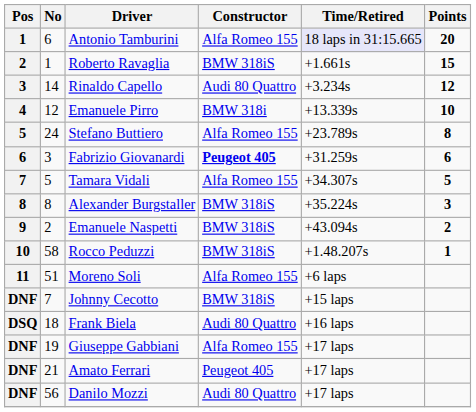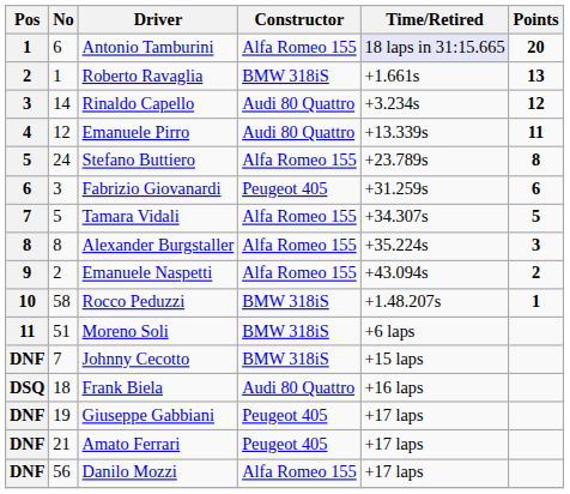 <table class="wikitable" style="font-size: 80%;">
 <tr>
 <th>Pos</th>
 <th>No</th>
 <th>Driver</th>
 <th>Constructor</th>
 <th>Time/Retired</th>
 <th>Points</th>
 </tr>
 <tr>
 <th>1</th>
 <td>6</td>
 <td> <a href='#'>Antonio Tamburini</a></td>
 <td><a href='#'>Alfa Romeo 155</a></td>
 <td style="background: lavender;">18 laps in 31:15.665</td>
 <td align=center><strong>20</strong></td>
 </tr>
 <tr>
 <th>2</th>
 <td>1</td>
 <td> <a href='#'>Roberto Ravaglia</a></td>
 <td><a href='#'>BMW 318iS</a></td>
 <td>+1.661s</td>
-<td align=center><strong>15</strong></td>
+<td align=center><strong>13</strong></td>
 </tr>
 <tr>
 <th>3</th>
 <td>14</td>
 <td> <a href='#'>Rinaldo Capello</a></td>
 <td><a href='#'>Audi 80 Quattro</a></td>
 <td>+3.234s</td>
 <td align=center><strong>12</strong></td>
 </tr>
 <tr>
 <th>4</th>
 <td>12</td>
 <td> <a href='#'>Emanuele Pirro</a></td>
-<td><a href='#'>BMW 318i</a></td>
+<td><a href='#'>Audi 80 Quattro</a></td>
 <td>+13.339s</td>
-<td align=center><strong>10</strong></td>
+<td align=center><strong>11</strong></td>
 </tr>
 <tr>
 <th>5</th>
 <td>24</td>
 <td> <a href='#'>Stefano Buttiero</a></td>
 <td><a href='#'>Alfa Romeo 155</a></td>
 <td>+23.789s</td>
 <td align=center><strong>8</strong></td>
 </tr>
 <tr>
 <th>6</th>
 <td>3</td>
 <td> <a href='#'>Fabrizio Giovanardi</a></td>
-<td><strong><a href='#'>Peugeot 405</a></strong></td>
+<td><a href='#'>Peugeot 405</a></td>
 <td>+31.259s</td>
 <td align=center><strong>6</strong></td>
 </tr>
 <tr>
 <th>7</th>
 <td>5</td>
 <td> <a href='#'>Tamara Vidali</a></td>
 <td><a href='#'>Alfa Romeo 155</a></td>
 <td>+34.307s</td>
 <td align=center><strong>5</strong></td>
 </tr>
 <tr>
 <th>8</th>
 <td>8</td>
 <td> <a href='#'> Alexander Burgstaller</a></td>
-<td><a href='#'>BMW 318iS</a></td>
+<td><a href='#'>Alfa Romeo 155</a></td>
 <td>+35.224s</td>
 <td align=center><strong>3</strong></td>
 </tr>
 <tr>
 <th>9</th>
 <td>2</td>
 <td> <a href='#'>Emanuele Naspetti</a></td>
-<td><a href='#'>BMW 318iS</a></td>
+<td><a href='#'>Alfa Romeo 155</a></td>
 <td>+43.094s</td>
 <td align=center><strong>2</strong></td>
 </tr>
 <tr>
 <th>10</th>
 <td>58</td>
 <td> <a href='#'>Rocco Peduzzi</a></td>
 <td><a href='#'>BMW 318iS</a></td>
 <td>+1.48.207s</td>
 <td align=center><strong>1</strong></td>
 </tr>
 <tr>
 <th>11</th>
 <td>51</td>
 <td> <a href='#'>Moreno Soli</a></td>
-<td><a href='#'>Alfa Romeo 155</a></td>
+<td><a href='#'>BMW 318iS</a></td>
 <td>+6 laps</td>
 <td></td>
 </tr>
 <tr>
 <th>DNF</th>
 <td>7</td>
 <td> <a href='#'>Johnny Cecotto</a></td>
 <td><a href='#'>BMW 318iS</a></td>
 <td>+15 laps</td>
 <td></td>
 </tr>
 <tr>
 <th>DSQ</th>
 <td>18</td>
 <td> <a href='#'>Frank Biela</a></td>
 <td><a href='#'>Audi 80 Quattro</a></td>
 <td>+16 laps</td>
 <td></td>
 </tr>
 <tr>
 <th>DNF</th>
 <td>19</td>
 <td> <a href='#'>Giuseppe Gabbiani</a></td>
-<td><a href='#'>Alfa Romeo 155</a></td>
+<td><a href='#'>Peugeot 405</a></td>
 <td>+17 laps</td>
 <td></td>
 </tr>
 <tr>
 <th>DNF</th>
 <td>21</td>
 <td> <a href='#'>Amato Ferrari</a></td>
 <td><a href='#'>Peugeot 405</a></td>
 <td>+17 laps</td>
 <td></td>
 </tr>
 <tr>
 <th>DNF</th>
 <td>56</td>
 <td> <a href='#'>Danilo Mozzi</a></td>
-<td><a href='#'>Audi 80 Quattro</a></td>
+<td><a href='#'>Alfa Romeo 155</a></td>
 <td>+17 laps</td>
 <td></td>
 </tr>
 <tr>
 </tr>
 </table>
